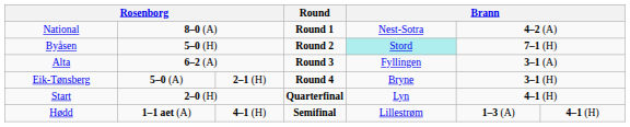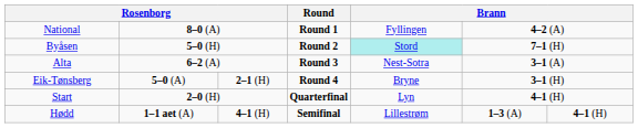 <table border=1 class=wikitable style="text-align:center">
 <tr valign=top>
 <th width=45% colspan=3><a href='#'>Rosenborg</a></th>
 <th width=10%>Round</th>
 <th width=45% colspan=3><a href='#'>Brann</a></th>
 </tr>
 <tr valign=top>
 <td><a href='#'>National</a></td>
 <td colspan=2><strong>8–0</strong> (A)</td>
 <td><strong>Round 1</strong></td>
-<td><a href='#'>Nest-Sotra</a></td>
+<td><a href='#'>Fyllingen</a></td>
 <td colspan=2><strong>4–2</strong> (A)</td>
 </tr>
 <tr valign=top>
 <td><a href='#'>Byåsen</a></td>
 <td colspan=2><strong>5–0</strong> (H)</td>
 <td><strong>Round 2</strong></td>
 <td style="background: paleturquoise;"><a href='#'>Stord</a></td>
 <td colspan=2><strong>7–1</strong> (H)</td>
 </tr>
 <tr valign=top>
 <td><a href='#'>Alta</a></td>
 <td colspan=2><strong>6–2</strong> (A)</td>
 <td><strong>Round 3</strong></td>
-<td><a href='#'>Fyllingen</a></td>
+<td><a href='#'>Nest-Sotra</a></td>
 <td colspan=2><strong>3–1</strong> (A)</td>
 </tr>
 <tr valign=top>
 <td><a href='#'>Eik-Tønsberg</a></td>
 <td><strong>5–0</strong> (A)</td>
 <td><strong>2–1</strong> (H)</td>
 <td><strong>Round 4</strong></td>
 <td><a href='#'>Bryne</a></td>
 <td colspan=2><strong>3–1</strong> (H)</td>
 </tr>
 <tr valign=top>
 <td><a href='#'>Start</a></td>
 <td colspan=2><strong>2–0</strong> (H)</td>
 <td><strong>Quarterfinal</strong></td>
 <td><a href='#'>Lyn</a></td>
 <td colspan=2><strong>4–1</strong> (H)</td>
 </tr>
 <tr valign=top>
 <td><a href='#'>Hødd</a></td>
 <td><strong>1–1 aet</strong> (A)</td>
 <td><strong>4–1</strong> (H)</td>
 <td><strong>Semifinal</strong></td>
 <td><a href='#'>Lillestrøm</a></td>
 <td><strong>1–3</strong> (A)</td>
 <td><strong>4–1</strong> (H)</td>
 </tr>
 </table>
